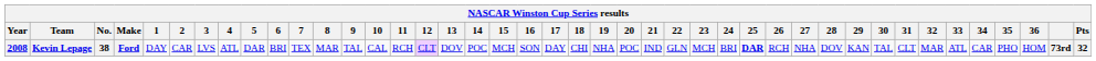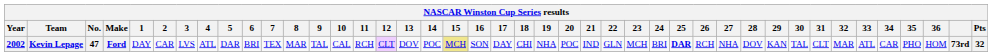 <table class="wikitable" style="text-align:center; font-size:75%">
 <tr>
 <th colspan=45><a href='#'>NASCAR Winston Cup Series</a> results</th>
 </tr>
 <tr>
 <th>Year</th>
 <th>Team</th>
 <th>No.</th>
 <th>Make</th>
 <th>1</th>
 <th>2</th>
 <th>3</th>
 <th>4</th>
 <th>5</th>
 <th>6</th>
 <th>7</th>
 <th>8</th>
 <th>9</th>
 <th>10</th>
 <th>11</th>
 <th>12</th>
 <th>13</th>
 <th>14</th>
 <th>15</th>
 <th>16</th>
 <th>17</th>
 <th>18</th>
 <th>19</th>
 <th>20</th>
 <th>21</th>
 <th>22</th>
 <th>23</th>
 <th>24</th>
 <th>25</th>
 <th>26</th>
 <th>27</th>
 <th>28</th>
 <th>29</th>
 <th>30</th>
 <th>31</th>
 <th>32</th>
 <th>33</th>
 <th>34</th>
 <th>35</th>
 <th>36</th>
 <th></th>
 <th>Pts</th>
 </tr>
 <tr>
-<th><a href='#'>2008</a></th>
+<th><a href='#'>2002</a></th>
 <th nowrap><a href='#'>Kevin Lepage</a></th>
-<th>38</th>
+<th>47</th>
 <th><a href='#'>Ford</a></th>
 <td><a href='#'>DAY</a></td>
 <td><a href='#'>CAR</a></td>
 <td><a href='#'>LVS</a></td>
 <td><a href='#'>ATL</a></td>
 <td><a href='#'>DAR</a></td>
 <td><a href='#'>BRI</a></td>
 <td><a href='#'>TEX</a></td>
 <td><a href='#'>MAR</a></td>
 <td><a href='#'>TAL</a></td>
 <td><a href='#'>CAL</a></td>
 <td><a href='#'>RCH</a></td>
 <td style="background:#EFCFFF;"><a href='#'>CLT</a><br></td>
 <td><a href='#'>DOV</a></td>
 <td><a href='#'>POC</a></td>
-<td><a href='#'>MCH</a></td>
+<td style="background: khaki;"><a href='#'>MCH</a></td>
 <td><a href='#'>SON</a></td>
 <td><a href='#'>DAY</a></td>
 <td><a href='#'>CHI</a></td>
 <td><a href='#'>NHA</a></td>
 <td><a href='#'>POC</a></td>
 <td><a href='#'>IND</a></td>
 <td><a href='#'>GLN</a></td>
 <td><a href='#'>MCH</a></td>
 <td><a href='#'>BRI</a></td>
 <td><strong><a href='#'>DAR</a></strong></td>
 <td><a href='#'>RCH</a></td>
 <td><a href='#'>NHA</a></td>
 <td><a href='#'>DOV</a></td>
 <td><a href='#'>KAN</a></td>
 <td><a href='#'>TAL</a></td>
 <td><a href='#'>CLT</a></td>
 <td><a href='#'>MAR</a></td>
 <td><a href='#'>ATL</a></td>
 <td><a href='#'>CAR</a></td>
 <td><a href='#'>PHO</a></td>
 <td><a href='#'>HOM</a></td>
 <th>73rd</th>
 <th>32</th>
 </tr>
 </table>
